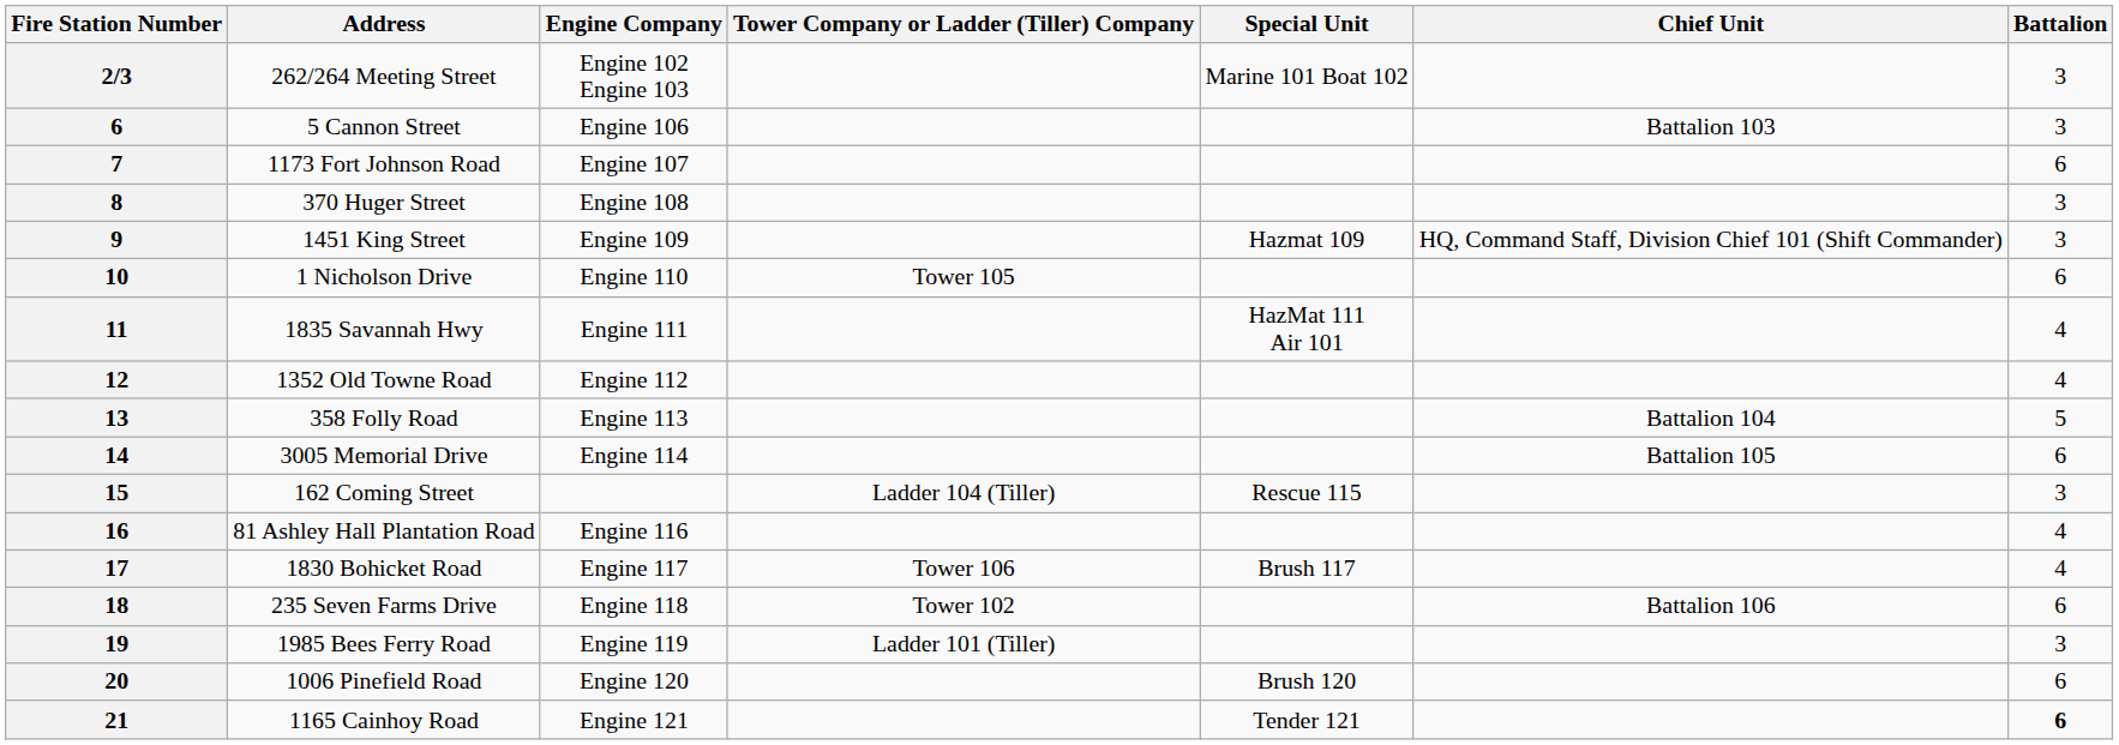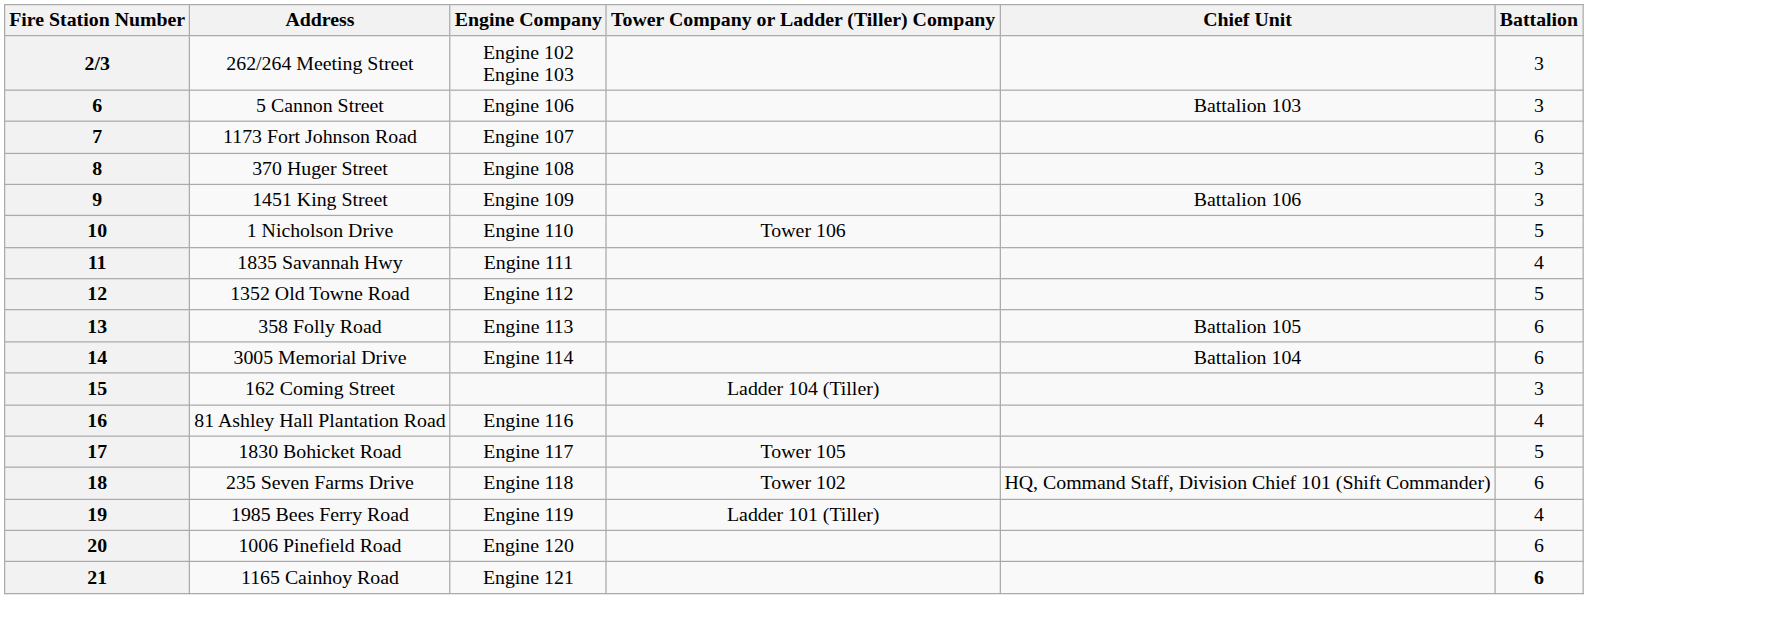 <table class=wikitable style="text-align:center;">
 <tr>
 <th>Fire Station Number</th>
 <th>Address</th>
 <th>Engine Company</th>
 <th>Tower Company or Ladder (Tiller) Company</th>
-<th>Special Unit</th>
 <th>Chief Unit</th>
 <th>Battalion</th>
 </tr>
 <tr>
 <th>2/3</th>
 <td>262/264 Meeting Street</td>
 <td>Engine 102<br>Engine 103</td>
 <td></td>
-<td>Marine 101 Boat 102</td>
 <td></td>
 <td>3</td>
 </tr>
 <tr>
 <th>6</th>
 <td>5 Cannon Street</td>
 <td>Engine 106</td>
-<td></td>
 <td></td>
 <td>Battalion 103</td>
 <td>3</td>
 </tr>
 <tr>
 <th>7</th>
 <td>1173 Fort Johnson Road</td>
 <td>Engine 107</td>
 <td></td>
 <td></td>
-<td></td>
 <td>6</td>
 </tr>
 <tr>
 <th>8</th>
 <td>370 Huger Street</td>
 <td>Engine 108</td>
-<td></td>
 <td></td>
 <td></td>
 <td>3</td>
 </tr>
 <tr>
 <th>9</th>
 <td>1451 King Street</td>
 <td>Engine 109</td>
 <td></td>
-<td>Hazmat 109</td>
-<td>HQ, Command Staff, Division Chief 101 (Shift Commander)</td>
+<td>Battalion 106</td>
 <td>3</td>
 </tr>
 <tr>
 <th>10</th>
 <td>1 Nicholson Drive</td>
 <td>Engine 110</td>
-<td>Tower 105</td>
+<td>Tower 106</td>
 <td></td>
-<td></td>
-<td>6</td>
+<td>5</td>
 </tr>
 <tr>
 <th>11</th>
 <td>1835 Savannah Hwy</td>
 <td>Engine 111</td>
 <td></td>
-<td>HazMat 111<br>Air 101</td>
 <td></td>
 <td>4</td>
 </tr>
 <tr>
 <th>12</th>
 <td>1352 Old Towne Road</td>
 <td>Engine 112</td>
 <td></td>
 <td></td>
-<td></td>
-<td>4</td>
+<td>5</td>
 </tr>
 <tr>
 <th>13</th>
 <td>358 Folly Road</td>
 <td>Engine 113</td>
 <td></td>
-<td></td>
-<td>Battalion 104</td>
-<td>5</td>
+<td>Battalion 105</td>
+<td>6</td>
 </tr>
 <tr>
 <th>14</th>
 <td>3005 Memorial Drive</td>
 <td>Engine 114</td>
 <td></td>
-<td></td>
-<td>Battalion 105</td>
+<td>Battalion 104</td>
 <td>6</td>
 </tr>
 <tr>
 <th>15</th>
 <td>162 Coming Street</td>
 <td></td>
 <td>Ladder 104 (Tiller)</td>
-<td>Rescue 115</td>
 <td></td>
 <td>3</td>
 </tr>
 <tr>
 <th>16</th>
 <td>81 Ashley Hall Plantation Road</td>
 <td>Engine 116</td>
 <td></td>
 <td></td>
-<td></td>
 <td>4</td>
 </tr>
 <tr>
 <th>17</th>
 <td>1830 Bohicket Road</td>
 <td>Engine 117</td>
-<td>Tower 106</td>
-<td>Brush 117</td>
+<td>Tower 105</td>
 <td></td>
-<td>4</td>
+<td>5</td>
 </tr>
 <tr>
 <th>18</th>
 <td>235 Seven Farms Drive</td>
 <td>Engine 118</td>
 <td>Tower 102</td>
-<td></td>
-<td>Battalion 106</td>
+<td>HQ, Command Staff, Division Chief 101 (Shift Commander)</td>
 <td>6</td>
 </tr>
 <tr>
 <th>19</th>
 <td>1985 Bees Ferry Road</td>
 <td>Engine 119</td>
 <td>Ladder 101 (Tiller)</td>
 <td></td>
-<td></td>
-<td>3</td>
+<td>4</td>
 </tr>
 <tr>
 <th>20</th>
 <td>1006 Pinefield Road</td>
 <td>Engine 120</td>
 <td></td>
-<td>Brush 120</td>
 <td></td>
 <td>6</td>
 </tr>
 <tr>
 <th>21</th>
 <td>1165 Cainhoy Road</td>
 <td>Engine 121</td>
 <td></td>
-<td>Tender 121</td>
 <td></td>
 <td><strong>6</strong></td>
 </tr>
 </table>
